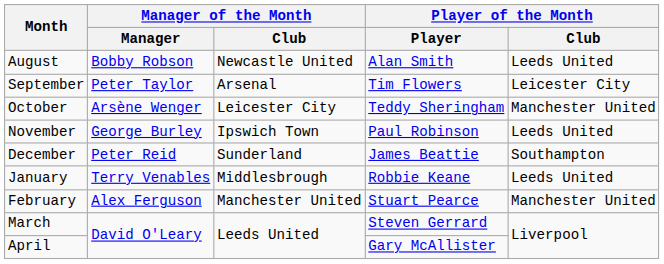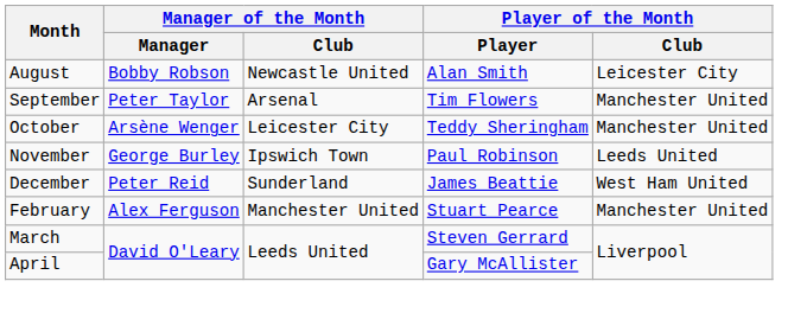 <table class="wikitable">
 <tr>
 <th rowspan="2">Month</th>
 <th colspan="2"><a href='#'>Manager of the Month</a></th>
 <th colspan="2"><a href='#'>Player of the Month</a></th>
 </tr>
 <tr>
 <th>Manager</th>
 <th>Club</th>
 <th>Player</th>
 <th>Club</th>
 </tr>
 <tr>
 <td>August</td>
 <td> <a href='#'>Bobby Robson</a></td>
 <td>Newcastle United</td>
 <td> <a href='#'>Alan Smith</a></td>
-<td>Leeds United</td>
+<td>Leicester City</td>
 </tr>
 <tr>
 <td>September</td>
 <td> <a href='#'>Peter Taylor</a></td>
 <td>Arsenal</td>
 <td> <a href='#'>Tim Flowers</a></td>
-<td>Leicester City</td>
+<td>Manchester United</td>
 </tr>
 <tr>
 <td>October</td>
 <td> <a href='#'>Arsène Wenger</a></td>
 <td>Leicester City</td>
 <td> <a href='#'>Teddy Sheringham</a></td>
 <td>Manchester United</td>
 </tr>
 <tr>
 <td>November</td>
 <td> <a href='#'>George Burley</a></td>
 <td>Ipswich Town</td>
 <td> <a href='#'>Paul Robinson</a></td>
 <td>Leeds United</td>
 </tr>
 <tr>
 <td>December</td>
 <td> <a href='#'>Peter Reid</a></td>
 <td>Sunderland</td>
 <td> <a href='#'>James Beattie</a></td>
-<td>Southampton</td>
-</tr>
-<tr>
-<td>January</td>
-<td> <a href='#'>Terry Venables</a></td>
-<td>Middlesbrough</td>
-<td> <a href='#'>Robbie Keane</a></td>
-<td>Leeds United</td>
+<td>West Ham United</td>
 </tr>
 <tr>
 <td>February</td>
 <td> <a href='#'>Alex Ferguson</a></td>
 <td>Manchester United</td>
 <td> <a href='#'>Stuart Pearce</a></td>
 <td>Manchester United</td>
 </tr>
 <tr>
 <td>March</td>
 <td rowspan="2"> <a href='#'>David O'Leary</a></td>
 <td rowspan="2">Leeds United</td>
 <td> <a href='#'>Steven Gerrard</a></td>
 <td rowspan="2">Liverpool</td>
 </tr>
 <tr>
 <td>April</td>
 <td> <a href='#'>Gary McAllister</a></td>
 </tr>
 </table>
